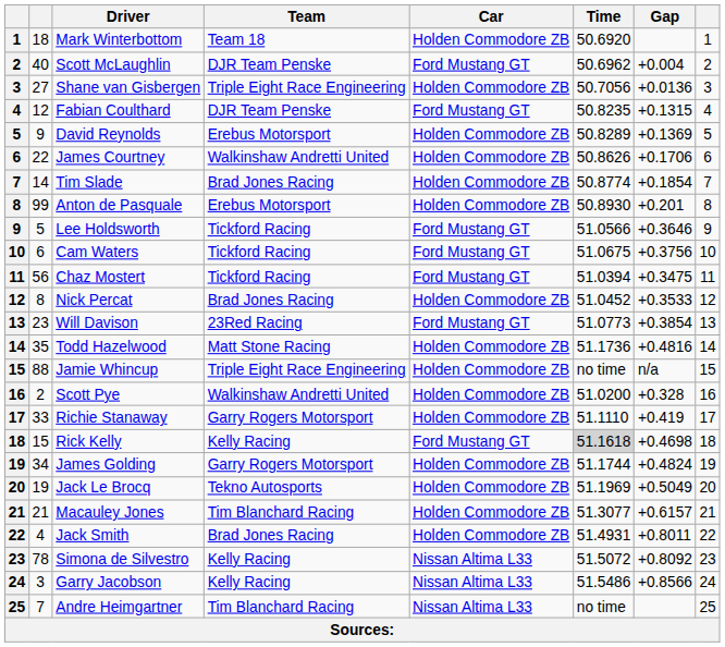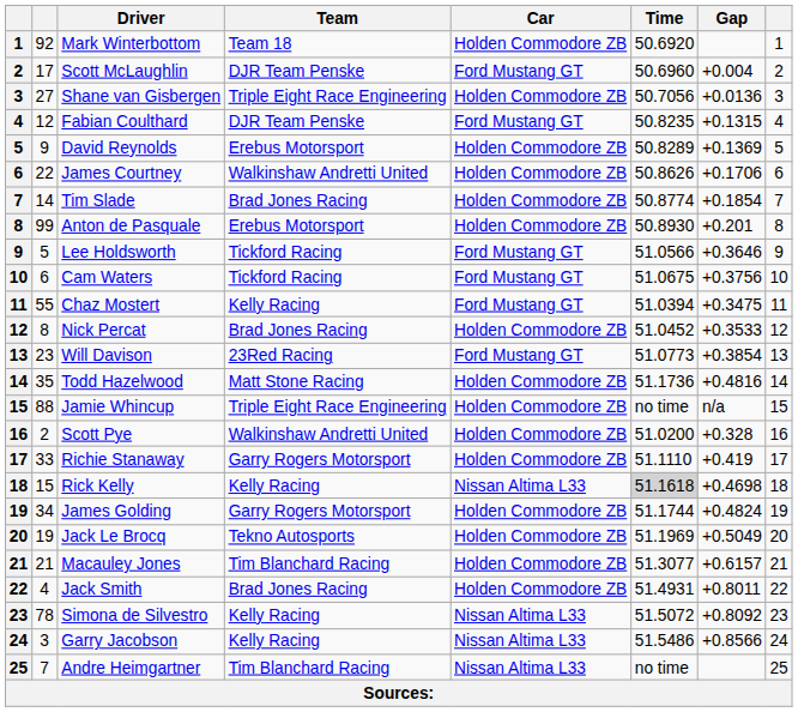 <table class="wikitable" style="font-size: 85%">
 <tr>
 <th></th>
 <th></th>
 <th>Driver</th>
 <th>Team</th>
 <th>Car</th>
 <th>Time</th>
 <th>Gap</th>
 <th></th>
 </tr>
 <tr>
 <th>1</th>
-<td align="center">18</td>
+<td align="center">92</td>
 <td> <a href='#'>Mark Winterbottom</a></td>
 <td><a href='#'>Team 18</a></td>
 <td><a href='#'>Holden Commodore ZB</a></td>
 <td>50.6920</td>
 <td></td>
 <td align="center">1</td>
 </tr>
 <tr>
 <th>2</th>
-<td align="center">40</td>
+<td align="center">17</td>
 <td> <a href='#'>Scott McLaughlin</a></td>
 <td><a href='#'>DJR Team Penske</a></td>
 <td><a href='#'>Ford Mustang GT</a></td>
-<td>50.6962</td>
+<td>50.6960</td>
 <td>+0.004</td>
 <td align="center">2</td>
 </tr>
 <tr>
 <th>3</th>
 <td align="center">27</td>
 <td> <a href='#'>Shane van Gisbergen</a></td>
 <td><a href='#'>Triple Eight Race Engineering</a></td>
 <td><a href='#'>Holden Commodore ZB</a></td>
 <td>50.7056</td>
 <td>+0.0136</td>
 <td align="center">3</td>
 </tr>
 <tr>
 <th>4</th>
 <td align="center">12</td>
 <td> <a href='#'>Fabian Coulthard</a></td>
 <td><a href='#'>DJR Team Penske</a></td>
 <td><a href='#'>Ford Mustang GT</a></td>
 <td>50.8235</td>
 <td>+0.1315</td>
 <td align="center">4</td>
 </tr>
 <tr>
 <th>5</th>
 <td align="center">9</td>
 <td> <a href='#'>David Reynolds</a></td>
 <td><a href='#'>Erebus Motorsport</a></td>
 <td><a href='#'>Holden Commodore ZB</a></td>
 <td>50.8289</td>
 <td>+0.1369</td>
 <td align="center">5</td>
 </tr>
 <tr>
 <th>6</th>
 <td align="center">22</td>
 <td> <a href='#'>James Courtney</a></td>
 <td><a href='#'>Walkinshaw Andretti United</a></td>
 <td><a href='#'>Holden Commodore ZB</a></td>
 <td>50.8626</td>
 <td>+0.1706</td>
 <td align="center">6</td>
 </tr>
 <tr>
 <th>7</th>
 <td align="center">14</td>
 <td> <a href='#'>Tim Slade</a></td>
 <td><a href='#'>Brad Jones Racing</a></td>
 <td><a href='#'>Holden Commodore ZB</a></td>
 <td>50.8774</td>
 <td>+0.1854</td>
 <td align="center">7</td>
 </tr>
 <tr>
 <th>8</th>
 <td align="center">99</td>
 <td> <a href='#'>Anton de Pasquale</a></td>
 <td><a href='#'>Erebus Motorsport</a></td>
 <td><a href='#'>Holden Commodore ZB</a></td>
 <td>50.8930</td>
 <td>+0.201</td>
 <td align="center">8</td>
 </tr>
 <tr>
 <th>9</th>
 <td align="center">5</td>
 <td> <a href='#'>Lee Holdsworth</a></td>
 <td><a href='#'>Tickford Racing</a></td>
 <td><a href='#'>Ford Mustang GT</a></td>
 <td>51.0566</td>
 <td>+0.3646</td>
 <td align="center">9</td>
 </tr>
 <tr>
 <th>10</th>
 <td align="center">6</td>
 <td> <a href='#'>Cam Waters</a></td>
 <td><a href='#'>Tickford Racing</a></td>
 <td><a href='#'>Ford Mustang GT</a></td>
 <td>51.0675</td>
 <td>+0.3756</td>
 <td align="center">10</td>
 </tr>
 <tr>
 <th>11</th>
-<td align="center">56</td>
+<td align="center">55</td>
 <td> <a href='#'>Chaz Mostert</a></td>
-<td><a href='#'>Tickford Racing</a></td>
+<td><a href='#'>Kelly Racing</a></td>
 <td><a href='#'>Ford Mustang GT</a></td>
 <td>51.0394</td>
 <td>+0.3475</td>
 <td align="center">11</td>
 </tr>
 <tr>
 <th>12</th>
 <td align="center">8</td>
 <td> <a href='#'>Nick Percat</a></td>
 <td><a href='#'>Brad Jones Racing</a></td>
 <td><a href='#'>Holden Commodore ZB</a></td>
 <td>51.0452</td>
 <td>+0.3533</td>
 <td align="center">12</td>
 </tr>
 <tr>
 <th>13</th>
 <td align="center">23</td>
 <td> <a href='#'>Will Davison</a></td>
 <td><a href='#'>23Red Racing</a></td>
 <td><a href='#'>Ford Mustang GT</a></td>
 <td>51.0773</td>
 <td>+0.3854</td>
 <td align="center">13</td>
 </tr>
 <tr>
 <th>14</th>
 <td align="center">35</td>
 <td> <a href='#'>Todd Hazelwood</a></td>
 <td><a href='#'>Matt Stone Racing</a></td>
 <td><a href='#'>Holden Commodore ZB</a></td>
 <td>51.1736</td>
 <td>+0.4816</td>
 <td align="center">14</td>
 </tr>
 <tr>
 <th>15</th>
 <td align="center">88</td>
 <td> <a href='#'>Jamie Whincup</a></td>
 <td><a href='#'>Triple Eight Race Engineering</a></td>
 <td><a href='#'>Holden Commodore ZB</a></td>
 <td>no time</td>
 <td>n/a</td>
 <td align="center">15</td>
 </tr>
 <tr>
 <th>16</th>
 <td align="center">2</td>
 <td> <a href='#'>Scott Pye</a></td>
 <td><a href='#'>Walkinshaw Andretti United</a></td>
 <td><a href='#'>Holden Commodore ZB</a></td>
 <td>51.0200</td>
 <td>+0.328</td>
 <td align="center">16</td>
 </tr>
 <tr>
 <th>17</th>
 <td align="center">33</td>
 <td> <a href='#'>Richie Stanaway</a></td>
 <td><a href='#'>Garry Rogers Motorsport</a></td>
 <td><a href='#'>Holden Commodore ZB</a></td>
 <td>51.1110</td>
 <td>+0.419</td>
 <td align="center">17</td>
 </tr>
 <tr>
 <th>18</th>
 <td align="center">15</td>
 <td> <a href='#'>Rick Kelly</a></td>
 <td><a href='#'>Kelly Racing</a></td>
-<td><a href='#'>Ford Mustang GT</a></td>
+<td><a href='#'>Nissan Altima L33</a></td>
 <td style="background: lightgrey;">51.1618</td>
 <td>+0.4698</td>
 <td align="center">18</td>
 </tr>
 <tr>
 <th>19</th>
 <td align="center">34</td>
 <td> <a href='#'>James Golding</a></td>
 <td><a href='#'>Garry Rogers Motorsport</a></td>
 <td><a href='#'>Holden Commodore ZB</a></td>
 <td>51.1744</td>
 <td>+0.4824</td>
 <td align="center">19</td>
 </tr>
 <tr>
 <th>20</th>
 <td align="center">19</td>
 <td> <a href='#'>Jack Le Brocq</a></td>
 <td><a href='#'>Tekno Autosports</a></td>
 <td><a href='#'>Holden Commodore ZB</a></td>
 <td>51.1969</td>
 <td>+0.5049</td>
 <td align="center">20</td>
 </tr>
 <tr>
 <th>21</th>
 <td align="center">21</td>
 <td> <a href='#'>Macauley Jones</a></td>
 <td><a href='#'>Tim Blanchard Racing</a></td>
 <td><a href='#'>Holden Commodore ZB</a></td>
 <td>51.3077</td>
 <td>+0.6157</td>
 <td align="center">21</td>
 </tr>
 <tr>
 <th>22</th>
 <td align="center">4</td>
 <td> <a href='#'>Jack Smith</a></td>
 <td><a href='#'>Brad Jones Racing</a></td>
 <td><a href='#'>Holden Commodore ZB</a></td>
 <td>51.4931</td>
 <td>+0.8011</td>
 <td align="center">22</td>
 </tr>
 <tr>
 <th>23</th>
 <td align="center">78</td>
 <td> <a href='#'>Simona de Silvestro</a></td>
 <td><a href='#'>Kelly Racing</a></td>
 <td><a href='#'>Nissan Altima L33</a></td>
 <td>51.5072</td>
 <td>+0.8092</td>
 <td align="center">23</td>
 </tr>
 <tr>
 <th>24</th>
 <td align="center">3</td>
 <td> <a href='#'>Garry Jacobson</a></td>
 <td><a href='#'>Kelly Racing</a></td>
 <td><a href='#'>Nissan Altima L33</a></td>
 <td>51.5486</td>
 <td>+0.8566</td>
 <td align="center">24</td>
 </tr>
 <tr>
 <th>25</th>
 <td align="center">7</td>
 <td> <a href='#'>Andre Heimgartner</a></td>
 <td><a href='#'>Tim Blanchard Racing</a></td>
 <td><a href='#'>Nissan Altima L33</a></td>
 <td>no time</td>
 <td></td>
 <td align="center">25</td>
 </tr>
 <tr>
 <th colspan="8">Sources:</th>
 </tr>
 </table>
